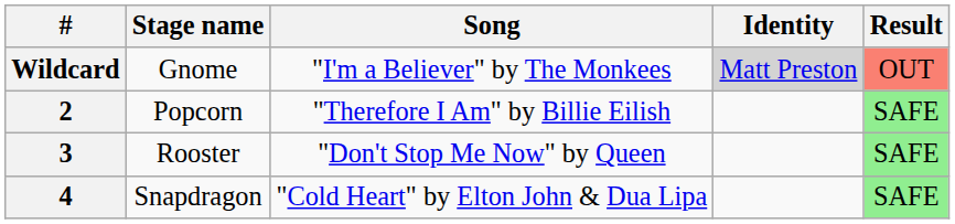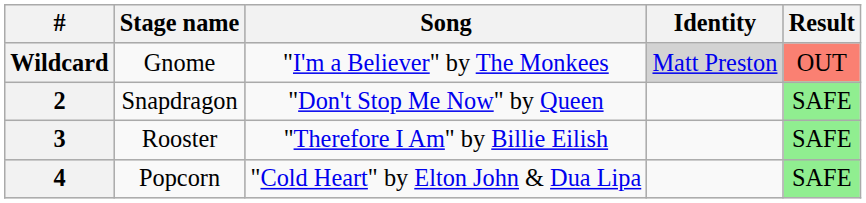 <table class="wikitable plainrowheaders" style="text-align: center;">
 <tr>
 <th>#</th>
 <th>Stage name</th>
 <th>Song</th>
 <th>Identity</th>
 <th>Result</th>
 </tr>
 <tr>
 <th>Wildcard</th>
 <td>Gnome</td>
 <td>"<a href='#'>I'm a Believer</a>" by <a href='#'>The Monkees</a></td>
 <td style="background: lightgrey;"><a href='#'>Matt Preston</a></td>
 <td bgcolor=salmon>OUT</td>
 </tr>
 <tr>
 <th>2</th>
-<td>Popcorn</td>
-<td>"<a href='#'>Therefore I Am</a>" by <a href='#'>Billie Eilish</a></td>
+<td>Snapdragon</td>
+<td>"<a href='#'>Don't Stop Me Now</a>" by <a href='#'>Queen</a></td>
 <td></td>
 <td bgcolor=lightgreen>SAFE</td>
 </tr>
 <tr>
 <th>3</th>
 <td>Rooster</td>
-<td>"<a href='#'>Don't Stop Me Now</a>" by <a href='#'>Queen</a></td>
+<td>"<a href='#'>Therefore I Am</a>" by <a href='#'>Billie Eilish</a></td>
 <td></td>
 <td bgcolor=lightgreen>SAFE</td>
 </tr>
 <tr>
 <th>4</th>
-<td>Snapdragon</td>
+<td>Popcorn</td>
 <td>"<a href='#'>Cold Heart</a>" by <a href='#'>Elton John</a> & <a href='#'>Dua Lipa</a></td>
 <td></td>
 <td bgcolor=lightgreen>SAFE</td>
 </tr>
 </table>
